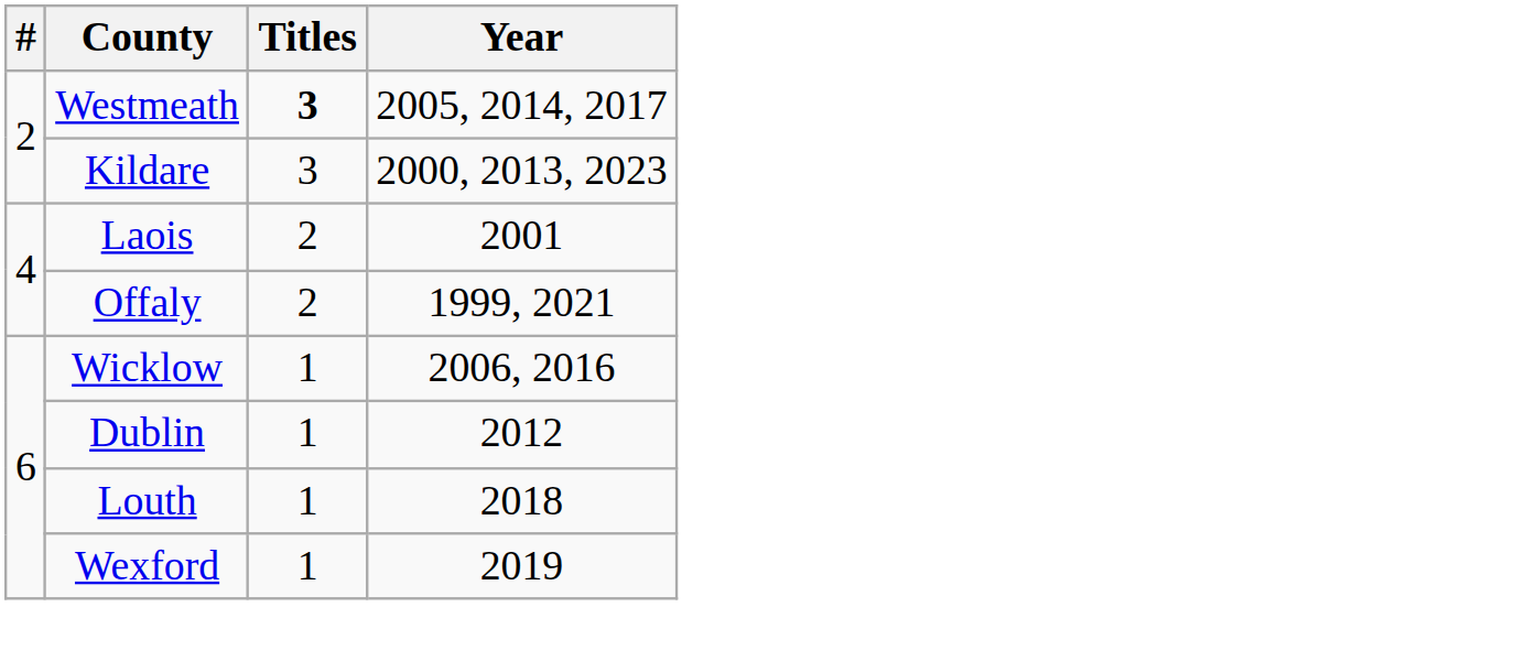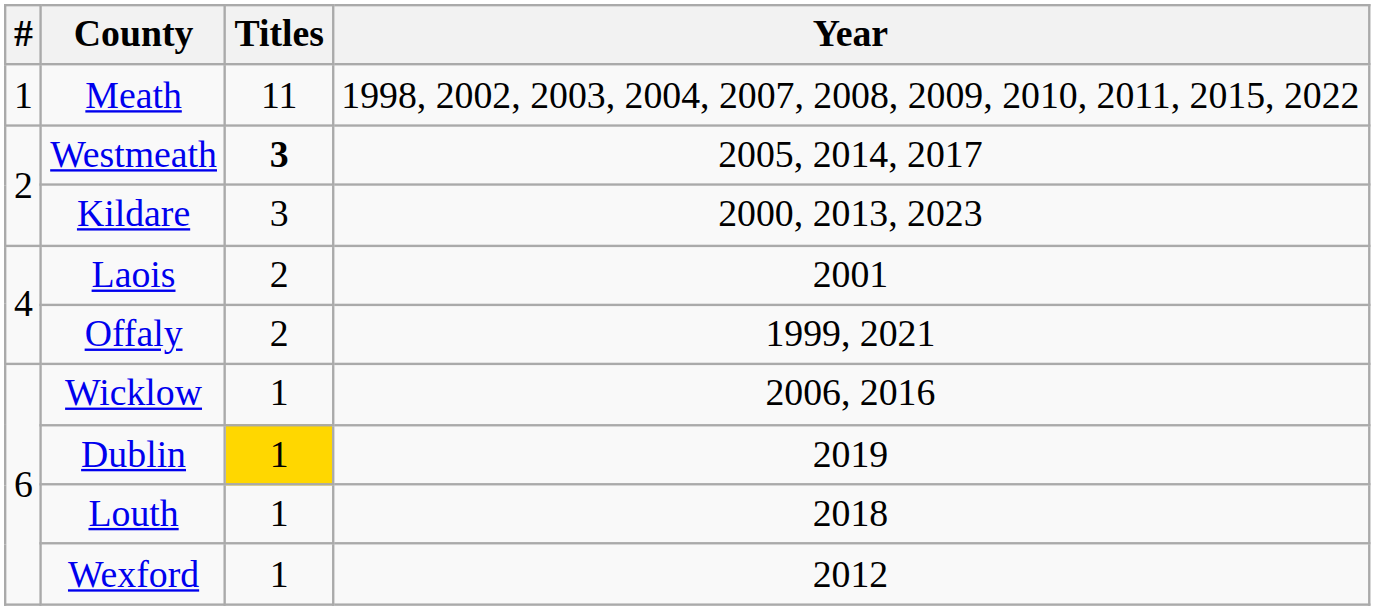 <table class="wikitable" style="text-align:center;">
 <tr>
 <th>#</th>
 <th>County</th>
 <th>Titles</th>
 <th>Year</th>
+</tr>
+<tr>
+<td>1</td>
+<td><a href='#'>Meath</a></td>
+<td>11</td>
+<td>1998, 2002, 2003, 2004, 2007, 2008, 2009, 2010, 2011, 2015, 2022</td>
 </tr>
 <tr>
 <td rowspan="2">2</td>
 <td><a href='#'>Westmeath</a></td>
 <td><strong>3</strong></td>
 <td>2005, 2014, 2017</td>
 </tr>
 <tr>
 <td><a href='#'>Kildare</a></td>
 <td>3</td>
 <td>2000, 2013, 2023</td>
 </tr>
 <tr>
 <td rowspan="2">4</td>
 <td><a href='#'>Laois</a></td>
 <td>2</td>
 <td>2001</td>
 </tr>
 <tr>
 <td><a href='#'>Offaly</a></td>
 <td>2</td>
 <td>1999, 2021</td>
 </tr>
 <tr>
 <td rowspan="4">6</td>
 <td><a href='#'>Wicklow</a></td>
 <td>1</td>
 <td>2006, 2016</td>
 </tr>
 <tr>
 <td><a href='#'>Dublin</a></td>
-<td>1</td>
-<td>2012</td>
+<td style="background: gold;">1</td>
+<td>2019</td>
 </tr>
 <tr>
 <td><a href='#'>Louth</a></td>
 <td>1</td>
 <td>2018</td>
 </tr>
 <tr>
 <td><a href='#'>Wexford</a></td>
 <td>1</td>
-<td>2019</td>
+<td>2012</td>
 </tr>
 </table>
